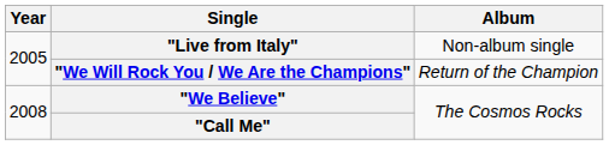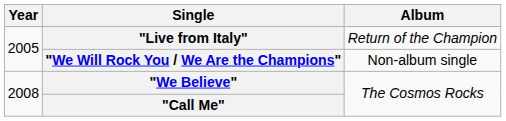 <table class="wikitable plainrowheaders" style="text-align:center;">
 <tr>
 <th>Year</th>
 <th>Single</th>
 <th>Album</th>
 </tr>
 <tr>
 <td rowspan="2">2005</td>
 <th scope="row">"Live from Italy"</th>
-<td>Non-album single</td>
+<td><em>Return of the Champion</em></td>
 </tr>
 <tr>
 <th scope="row">"<a href='#'>We Will Rock You</a> / <a href='#'>We Are the Champions</a>"</th>
-<td><em>Return of the Champion</em></td>
+<td>Non-album single</td>
 </tr>
 <tr>
 <td rowspan="2">2008</td>
 <th scope="row">"<a href='#'>We Believe</a>"</th>
 <td rowspan="2"><em>The Cosmos Rocks</em></td>
 </tr>
 <tr>
 <th scope="row">"Call Me"</th>
 </tr>
 </table>
